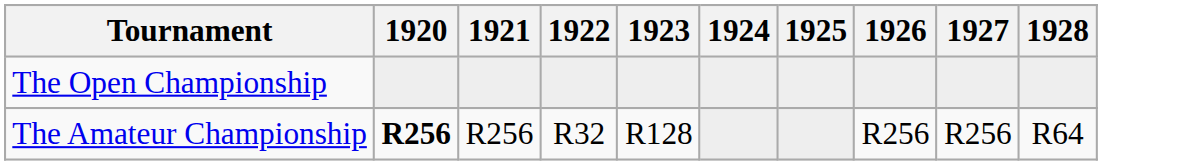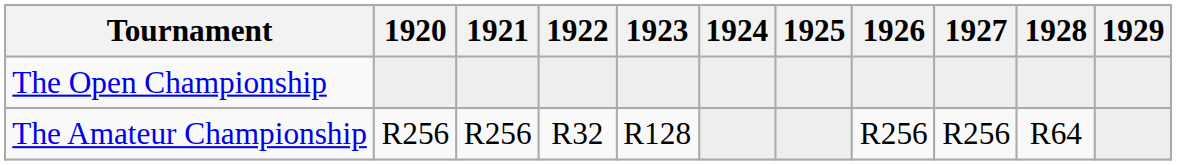 <table class="wikitable" style="font-size:95%;text-align:center;">
 <tr>
 <th>Tournament</th>
 <th>1920</th>
 <th>1921</th>
 <th>1922</th>
 <th>1923</th>
 <th>1924</th>
 <th>1925</th>
 <th>1926</th>
 <th>1927</th>
 <th>1928</th>
+<th>1929</th>
 </tr>
 <tr>
 <td align=left><a href='#'>The Open Championship</a></td>
 <td style="background:#eeeeee;"></td>
 <td style="background:#eeeeee;"></td>
 <td style="background:#eeeeee;"></td>
 <td style="background:#eeeeee;"></td>
 <td style="background:#eeeeee;"></td>
 <td style="background:#eeeeee;"></td>
 <td style="background:#eeeeee;"></td>
 <td style="background:#eeeeee;"></td>
 <td style="background:#eeeeee;"></td>
+<td style="background:#eeeeee;"></td>
 </tr>
 <tr>
 <td style="text-align:left;"><a href='#'>The Amateur Championship</a></td>
-<td><strong>R256</strong></td>
+<td>R256</td>
 <td>R256</td>
 <td>R32</td>
 <td>R128</td>
 <td style="background:#eeeeee;"></td>
 <td style="background:#eeeeee;"></td>
 <td>R256</td>
 <td>R256</td>
 <td>R64</td>
+<td style="background:#eeeeee;"></td>
 </tr>
 </table>
